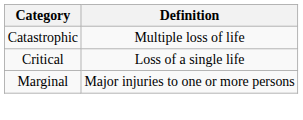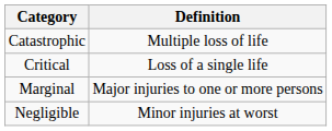 <table class="wikitable" style="text-align:center;">
 <tr>
 <th>Category</th>
 <th>Definition</th>
 </tr>
 <tr>
 <td>Catastrophic</td>
 <td>Multiple loss of life</td>
 </tr>
 <tr>
 <td>Critical</td>
 <td>Loss of a single life</td>
 </tr>
 <tr>
 <td>Marginal</td>
 <td>Major injuries to one or more persons</td>
 </tr>
+<tr>
+<td>Negligible</td>
+<td>Minor injuries at worst</td>
+</tr>
 </table>
